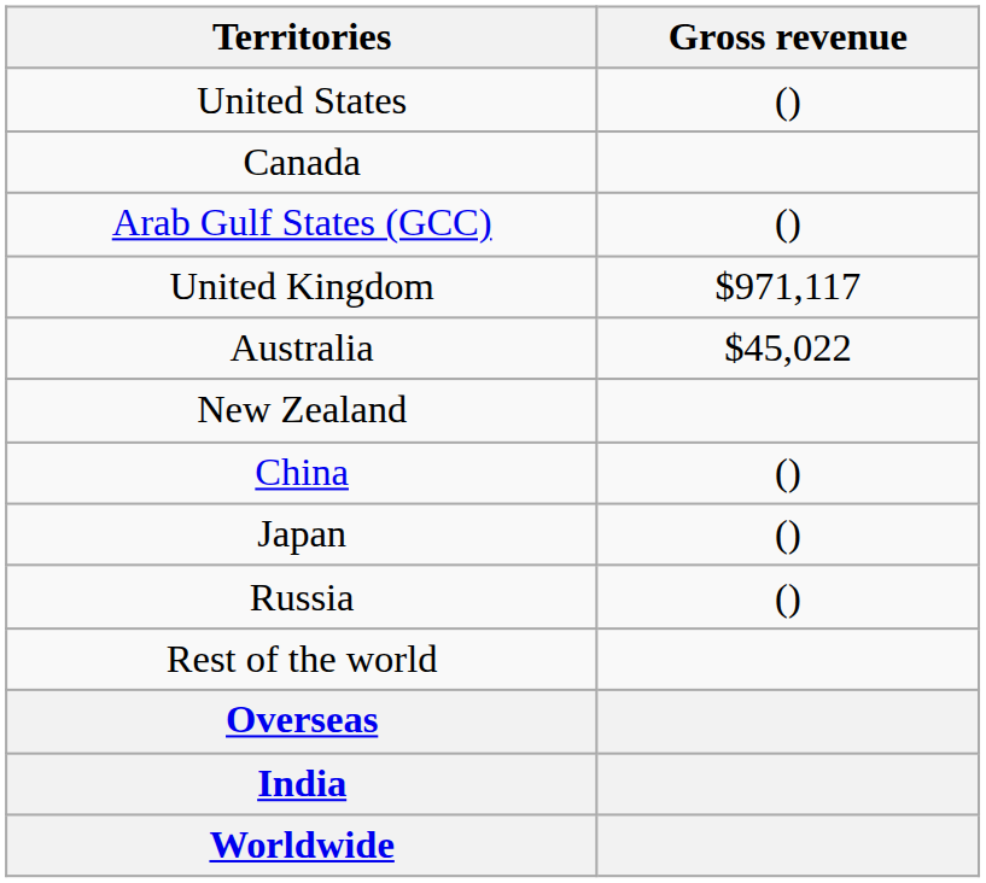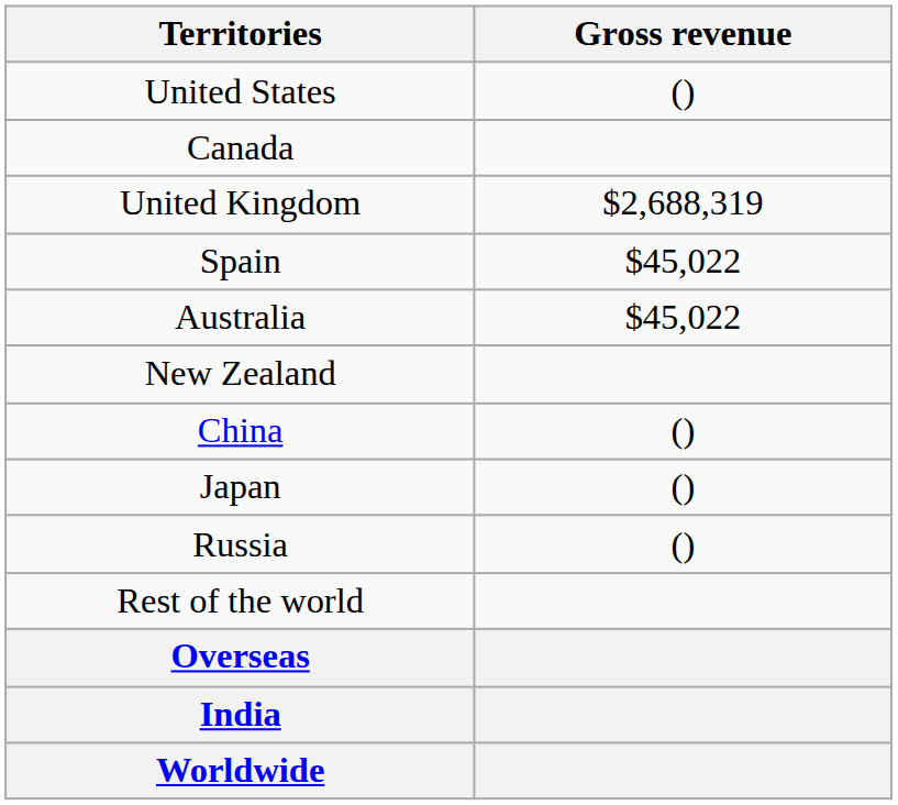 <table class="wikitable"  style="float:right; width:45%; text-align:center;">
 <tr>
 <th>Territories</th>
 <th>Gross revenue</th>
 </tr>
 <tr>
 <td>United States</td>
 <td> ()</td>
 </tr>
 <tr>
 <td>Canada</td>
 <td></td>
 </tr>
 <tr>
-<td><a href='#'>Arab Gulf States (GCC)</a></td>
-<td> ()</td>
+<td>United Kingdom</td>
+<td>$2,688,319</td>
 </tr>
 <tr>
-<td>United Kingdom</td>
-<td>$971,117</td>
+<td>Spain</td>
+<td>$45,022</td>
 </tr>
 <tr>
 <td>Australia</td>
 <td>$45,022</td>
 </tr>
 <tr>
 <td>New Zealand</td>
 <td></td>
 </tr>
 <tr>
 <td><a href='#'>China</a></td>
 <td> ()</td>
 </tr>
 <tr>
 <td>Japan</td>
 <td> ()</td>
 </tr>
 <tr>
 <td>Russia</td>
 <td> ()</td>
 </tr>
 <tr>
 <td>Rest of the world</td>
 <td></td>
 </tr>
 <tr>
 <th><a href='#'>Overseas</a></th>
 <th></th>
 </tr>
 <tr>
 <th><a href='#'><strong>India</strong></a></th>
 <th></th>
 </tr>
 <tr>
 <th><a href='#'>Worldwide</a></th>
 <th></th>
 </tr>
 </table>
